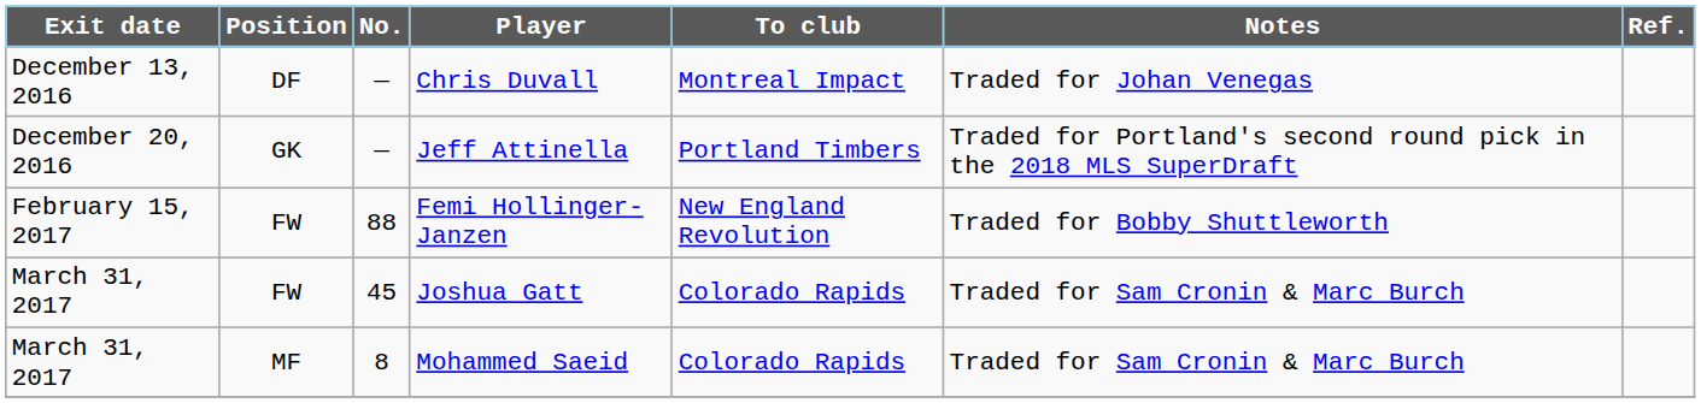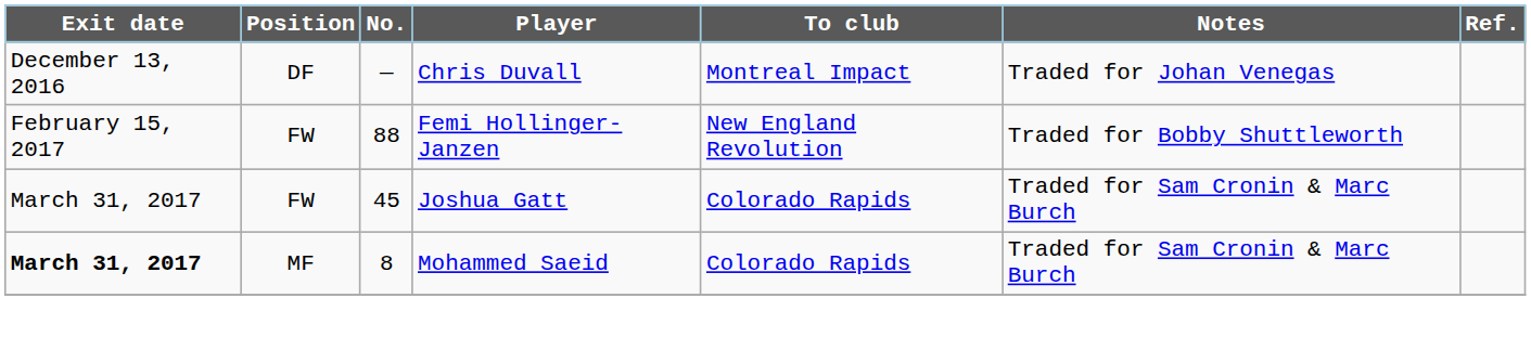 <table class="wikitable sortable">
 <tr>
 <th style="background:#585958; color:#FFFFFF; border:1px solid #9BCDE4;"><strong>Exit date</strong></th>
 <th style="background:#585958; color:#FFFFFF; border:1px solid #9BCDE4;"><strong>Position</strong></th>
 <th style="background:#585958; color:#FFFFFF; border:1px solid #9BCDE4;"><strong>No.</strong></th>
 <th style="background:#585958; color:#FFFFFF; border:1px solid #9BCDE4;"><strong>Player</strong></th>
 <th style="background:#585958; color:#FFFFFF; border:1px solid #9BCDE4;"><strong>To club</strong></th>
 <th style="background:#585958; color:#FFFFFF; border:1px solid #9BCDE4;"><strong>Notes</strong></th>
 <th style="background:#585958; color:#FFFFFF; border:1px solid #9BCDE4;"><strong>Ref.</strong></th>
 </tr>
 <tr>
 <td>December 13, 2016</td>
 <td style="text-align:center;">DF</td>
 <td style="text-align:center;">—</td>
 <td style="text-align:left;"> <a href='#'>Chris Duvall</a></td>
 <td style="text-align:left;"> <a href='#'>Montreal Impact</a></td>
 <td>Traded for <a href='#'>Johan Venegas</a></td>
-<td></td>
-</tr>
-<tr>
-<td>December 20, 2016</td>
-<td style="text-align:center;">GK</td>
-<td style="text-align:center;">—</td>
-<td style="text-align:left;"> <a href='#'>Jeff Attinella</a></td>
-<td style="text-align:left;"> <a href='#'>Portland Timbers</a></td>
-<td>Traded for Portland's second round pick in the <a href='#'>2018 MLS SuperDraft</a></td>
 <td></td>
 </tr>
 <tr>
 <td>February 15, 2017</td>
 <td style="text-align:center;">FW</td>
 <td style="text-align:center;">88</td>
 <td style="text-align:left;"> <a href='#'>Femi Hollinger-Janzen</a></td>
 <td style="text-align:left;"> <a href='#'>New England Revolution</a></td>
 <td>Traded for <a href='#'>Bobby Shuttleworth</a></td>
 <td></td>
 </tr>
 <tr>
 <td>March 31, 2017</td>
 <td style="text-align:center;">FW</td>
 <td style="text-align:center;">45</td>
 <td style="text-align:left;"> <a href='#'>Joshua Gatt</a></td>
 <td style="text-align:left;"> <a href='#'>Colorado Rapids</a></td>
 <td>Traded for <a href='#'>Sam Cronin</a> & <a href='#'>Marc Burch</a></td>
 <td></td>
 </tr>
 <tr>
-<td>March 31, 2017</td>
+<td><strong>March 31, 2017</strong></td>
 <td style="text-align:center;">MF</td>
 <td style="text-align:center;">8</td>
 <td style="text-align:left;"> <a href='#'>Mohammed Saeid</a></td>
 <td style="text-align:left;"> <a href='#'>Colorado Rapids</a></td>
 <td>Traded for <a href='#'>Sam Cronin</a> & <a href='#'>Marc Burch</a></td>
 <td></td>
 </tr>
 <tr>
 </tr>
 </table>
